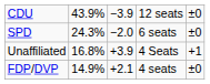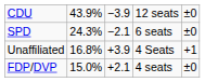 <table class="wikitable">
 <tr>
 <td><a href='#'>CDU</a></td>
 <td>43.9%</td>
 <td>−3.9</td>
 <td>12 seats</td>
 <td>±0</td>
 </tr>
 <tr>
 <td><a href='#'>SPD</a></td>
 <td>24.3%</td>
-<td>−2.0</td>
+<td>−2.1</td>
 <td>6 seats</td>
 <td>±0</td>
 </tr>
 <tr>
 <td>Unaffiliated</td>
 <td>16.8%</td>
 <td>+3.9</td>
 <td>4 Seats</td>
 <td>+1</td>
 </tr>
 <tr>
 <td><a href='#'>FDP</a>/<a href='#'>DVP</a></td>
-<td>14.9%</td>
+<td>15.0%</td>
 <td>+2.1</td>
 <td>4 seats</td>
 <td>±0</td>
 </tr>
 </table>
